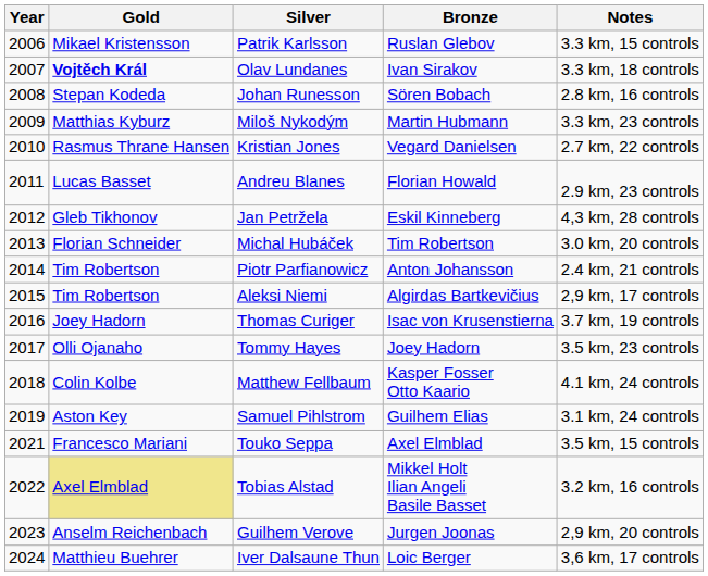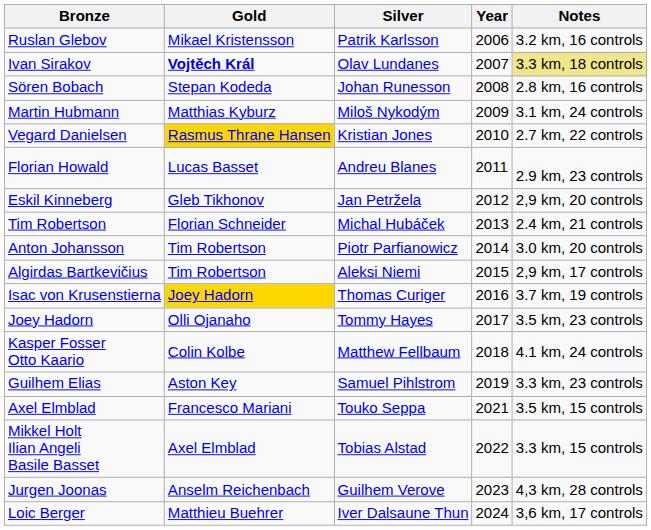 <table class="wikitable">
 <tr>
-<th>Year</th>
+<th>Bronze</th>
 <th>Gold</th>
 <th>Silver</th>
-<th>Bronze</th>
+<th>Year</th>
 <th>Notes</th>
 </tr>
 <tr>
-<td>2006</td>
+<td> <a href='#'>Ruslan Glebov</a></td>
 <td> <a href='#'>Mikael Kristensson</a></td>
 <td> <a href='#'>Patrik Karlsson</a></td>
-<td> <a href='#'>Ruslan Glebov</a></td>
+<td>2006</td>
+<td>3.2 km, 16 controls</td>
+</tr>
+<tr>
+<td> <a href='#'>Ivan Sirakov</a></td>
+<td><strong> <a href='#'>Vojtěch Král</a></strong></td>
+<td> <a href='#'>Olav Lundanes</a></td>
+<td>2007</td>
+<td style="background: khaki;">3.3 km, 18 controls</td>
+</tr>
+<tr>
+<td> <a href='#'>Sören Bobach</a></td>
+<td> <a href='#'>Stepan Kodeda</a></td>
+<td> <a href='#'>Johan Runesson</a></td>
+<td>2008</td>
+<td>2.8 km, 16 controls</td>
+</tr>
+<tr>
+<td> <a href='#'>Martin Hubmann</a></td>
+<td> <a href='#'>Matthias Kyburz</a></td>
+<td> <a href='#'>Miloš Nykodým</a></td>
+<td>2009</td>
+<td>3.1 km, 24 controls</td>
+</tr>
+<tr>
+<td> <a href='#'>Vegard Danielsen</a></td>
+<td style="background: gold;"> <a href='#'>Rasmus Thrane Hansen</a></td>
+<td> <a href='#'>Kristian Jones</a></td>
+<td>2010</td>
+<td>2.7 km, 22 controls</td>
+</tr>
+<tr>
+<td> <a href='#'>Florian Howald</a></td>
+<td> <a href='#'>Lucas Basset</a></td>
+<td> <a href='#'>Andreu Blanes</a></td>
+<td>2011</td>
+<td><br>2.9 km, 23 controls</td>
+</tr>
+<tr>
+<td> <a href='#'>Eskil Kinneberg</a></td>
+<td> <a href='#'>Gleb Tikhonov</a></td>
+<td> <a href='#'>Jan Petržela</a></td>
+<td>2012</td>
+<td>2,9 km, 20 controls</td>
+</tr>
+<tr>
+<td> <a href='#'>Tim Robertson</a></td>
+<td> <a href='#'>Florian Schneider</a></td>
+<td> <a href='#'>Michal Hubáček</a></td>
+<td>2013</td>
+<td>2.4 km, 21 controls</td>
+</tr>
+<tr>
+<td> <a href='#'>Anton Johansson</a></td>
+<td> <a href='#'>Tim Robertson</a></td>
+<td> <a href='#'>Piotr Parfianowicz</a></td>
+<td>2014</td>
+<td>3.0 km, 20 controls</td>
+</tr>
+<tr>
+<td> <a href='#'>Algirdas Bartkevičius</a></td>
+<td> <a href='#'>Tim Robertson</a></td>
+<td> <a href='#'>Aleksi Niemi</a></td>
+<td>2015</td>
+<td>2,9 km, 17 controls</td>
+</tr>
+<tr>
+<td> <a href='#'>Isac von Krusenstierna</a></td>
+<td style="background: gold;"> <a href='#'>Joey Hadorn</a></td>
+<td> <a href='#'>Thomas Curiger</a></td>
+<td>2016</td>
+<td>3.7 km, 19 controls</td>
+</tr>
+<tr>
+<td> <a href='#'>Joey Hadorn</a></td>
+<td> <a href='#'>Olli Ojanaho</a></td>
+<td> <a href='#'>Tommy Hayes</a></td>
+<td>2017</td>
+<td>3.5 km, 23 controls</td>
+</tr>
+<tr>
+<td> <a href='#'>Kasper Fosser</a><br> <a href='#'>Otto Kaario</a></td>
+<td> <a href='#'>Colin Kolbe</a></td>
+<td> <a href='#'>Matthew Fellbaum</a></td>
+<td>2018</td>
+<td>4.1 km, 24 controls</td>
+</tr>
+<tr>
+<td> <a href='#'>Guilhem Elias</a></td>
+<td> <a href='#'>Aston Key</a></td>
+<td> <a href='#'>Samuel Pihlstrom</a></td>
+<td>2019</td>
+<td>3.3 km, 23 controls</td>
+</tr>
+<tr>
+<td> <a href='#'>Axel Elmblad</a></td>
+<td> <a href='#'>Francesco Mariani</a></td>
+<td> <a href='#'>Touko Seppa</a></td>
+<td>2021</td>
+<td>3.5 km, 15 controls</td>
+</tr>
+<tr>
+<td> <a href='#'>Mikkel Holt</a><br> <a href='#'>Ilian Angeli</a><br> <a href='#'>Basile Basset</a></td>
+<td> <a href='#'>Axel Elmblad</a></td>
+<td> <a href='#'>Tobias Alstad</a></td>
+<td>2022</td>
 <td>3.3 km, 15 controls</td>
 </tr>
 <tr>
-<td>2007</td>
-<td><strong> <a href='#'>Vojtěch Král</a></strong></td>
-<td> <a href='#'>Olav Lundanes</a></td>
-<td> <a href='#'>Ivan Sirakov</a></td>
-<td>3.3 km, 18 controls</td>
-</tr>
-<tr>
-<td>2008</td>
-<td> <a href='#'>Stepan Kodeda</a></td>
-<td> <a href='#'>Johan Runesson</a></td>
-<td> <a href='#'>Sören Bobach</a></td>
-<td>2.8 km, 16 controls</td>
-</tr>
-<tr>
-<td>2009</td>
-<td> <a href='#'>Matthias Kyburz</a></td>
-<td> <a href='#'>Miloš Nykodým</a></td>
-<td> <a href='#'>Martin Hubmann</a></td>
-<td>3.3 km, 23 controls</td>
-</tr>
-<tr>
-<td>2010</td>
-<td> <a href='#'>Rasmus Thrane Hansen</a></td>
-<td> <a href='#'>Kristian Jones</a></td>
-<td> <a href='#'>Vegard Danielsen</a></td>
-<td>2.7 km, 22 controls</td>
-</tr>
-<tr>
-<td>2011</td>
-<td> <a href='#'>Lucas Basset</a></td>
-<td> <a href='#'>Andreu Blanes</a></td>
-<td> <a href='#'>Florian Howald</a></td>
-<td><br>2.9 km, 23 controls</td>
-</tr>
-<tr>
-<td>2012</td>
-<td> <a href='#'>Gleb Tikhonov</a></td>
-<td> <a href='#'>Jan Petržela</a></td>
-<td> <a href='#'>Eskil Kinneberg</a></td>
+<td> <a href='#'>Jurgen Joonas</a></td>
+<td> <a href='#'>Anselm Reichenbach</a></td>
+<td> <a href='#'>Guilhem Verove</a></td>
+<td>2023</td>
 <td>4,3 km, 28 controls</td>
 </tr>
 <tr>
-<td>2013</td>
-<td> <a href='#'>Florian Schneider</a></td>
-<td> <a href='#'>Michal Hubáček</a></td>
-<td> <a href='#'>Tim Robertson</a></td>
-<td>3.0 km, 20 controls</td>
-</tr>
-<tr>
-<td>2014</td>
-<td> <a href='#'>Tim Robertson</a></td>
-<td> <a href='#'>Piotr Parfianowicz</a></td>
-<td> <a href='#'>Anton Johansson</a></td>
-<td>2.4 km, 21 controls</td>
-</tr>
-<tr>
-<td>2015</td>
-<td> <a href='#'>Tim Robertson</a></td>
-<td> <a href='#'>Aleksi Niemi</a></td>
-<td> <a href='#'>Algirdas Bartkevičius</a></td>
-<td>2,9 km, 17 controls</td>
-</tr>
-<tr>
-<td>2016</td>
-<td> <a href='#'>Joey Hadorn</a></td>
-<td> <a href='#'>Thomas Curiger</a></td>
-<td> <a href='#'>Isac von Krusenstierna</a></td>
-<td>3.7 km, 19 controls</td>
-</tr>
-<tr>
-<td>2017</td>
-<td> <a href='#'>Olli Ojanaho</a></td>
-<td> <a href='#'>Tommy Hayes</a></td>
-<td> <a href='#'>Joey Hadorn</a></td>
-<td>3.5 km, 23 controls</td>
-</tr>
-<tr>
-<td>2018</td>
-<td> <a href='#'>Colin Kolbe</a></td>
-<td> <a href='#'>Matthew Fellbaum</a></td>
-<td> <a href='#'>Kasper Fosser</a><br> <a href='#'>Otto Kaario</a></td>
-<td>4.1 km, 24 controls</td>
-</tr>
-<tr>
-<td>2019</td>
-<td> <a href='#'>Aston Key</a></td>
-<td> <a href='#'>Samuel Pihlstrom</a></td>
-<td> <a href='#'>Guilhem Elias</a></td>
-<td>3.1 km, 24 controls</td>
-</tr>
-<tr>
-<td>2021</td>
-<td> <a href='#'>Francesco Mariani</a></td>
-<td> <a href='#'>Touko Seppa</a></td>
-<td> <a href='#'>Axel Elmblad</a></td>
-<td>3.5 km, 15 controls</td>
-</tr>
-<tr>
-<td>2022</td>
-<td style="background: khaki;"> <a href='#'>Axel Elmblad</a></td>
-<td> <a href='#'>Tobias Alstad</a></td>
-<td> <a href='#'>Mikkel Holt</a><br> <a href='#'>Ilian Angeli</a><br> <a href='#'>Basile Basset</a></td>
-<td>3.2 km, 16 controls</td>
-</tr>
-<tr>
-<td>2023</td>
-<td> <a href='#'>Anselm Reichenbach</a></td>
-<td> <a href='#'>Guilhem Verove</a></td>
-<td> <a href='#'>Jurgen Joonas</a></td>
-<td>2,9 km, 20 controls</td>
-</tr>
-<tr>
-<td>2024</td>
+<td> <a href='#'>Loic Berger</a></td>
 <td> <a href='#'>Matthieu Buehrer</a></td>
 <td> <a href='#'>Iver Dalsaune Thun</a></td>
-<td> <a href='#'>Loic Berger</a></td>
+<td>2024</td>
 <td>3,6 km, 17 controls</td>
 </tr>
 </table>
